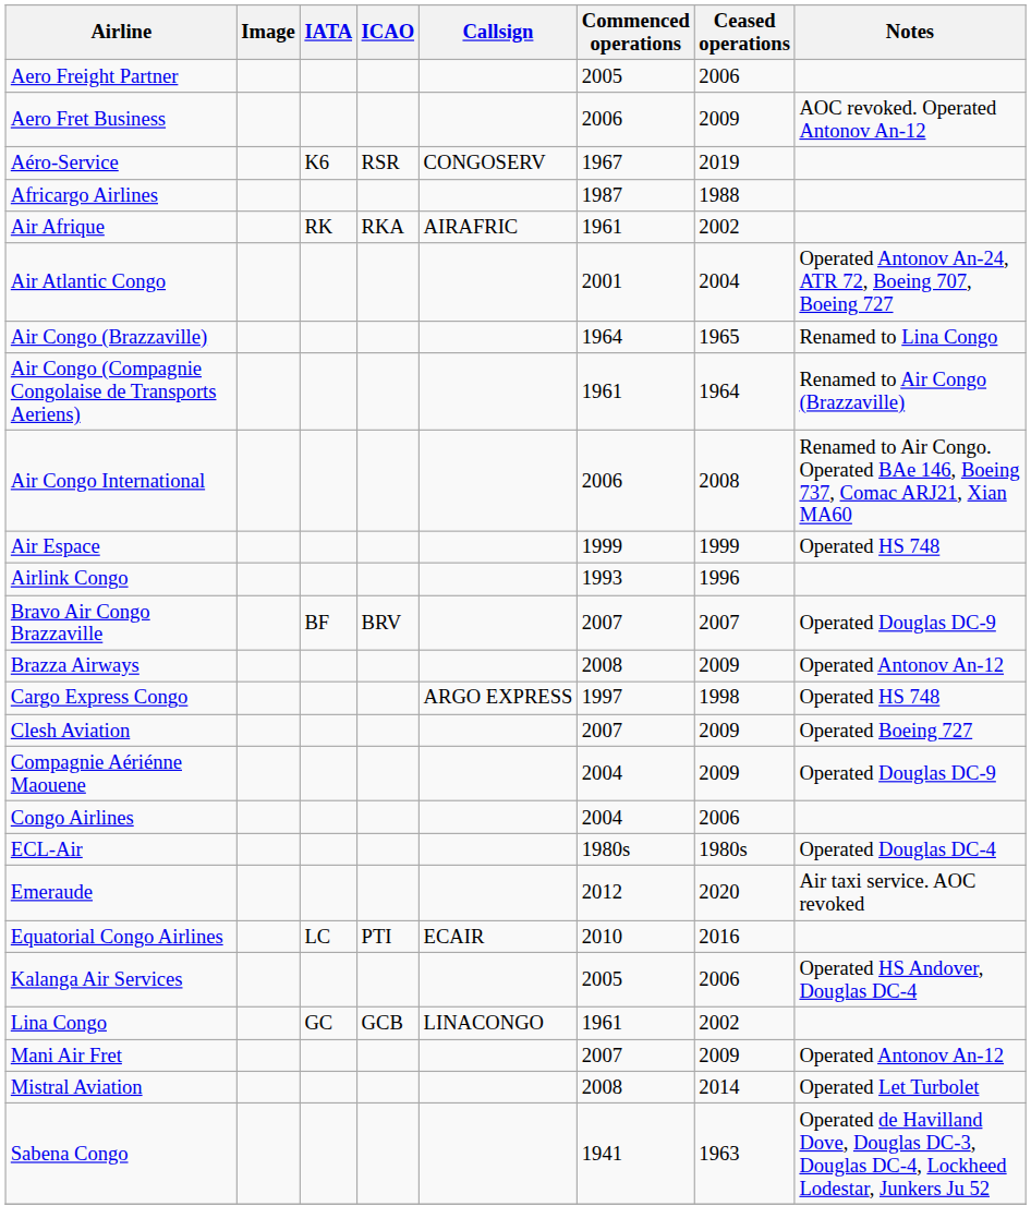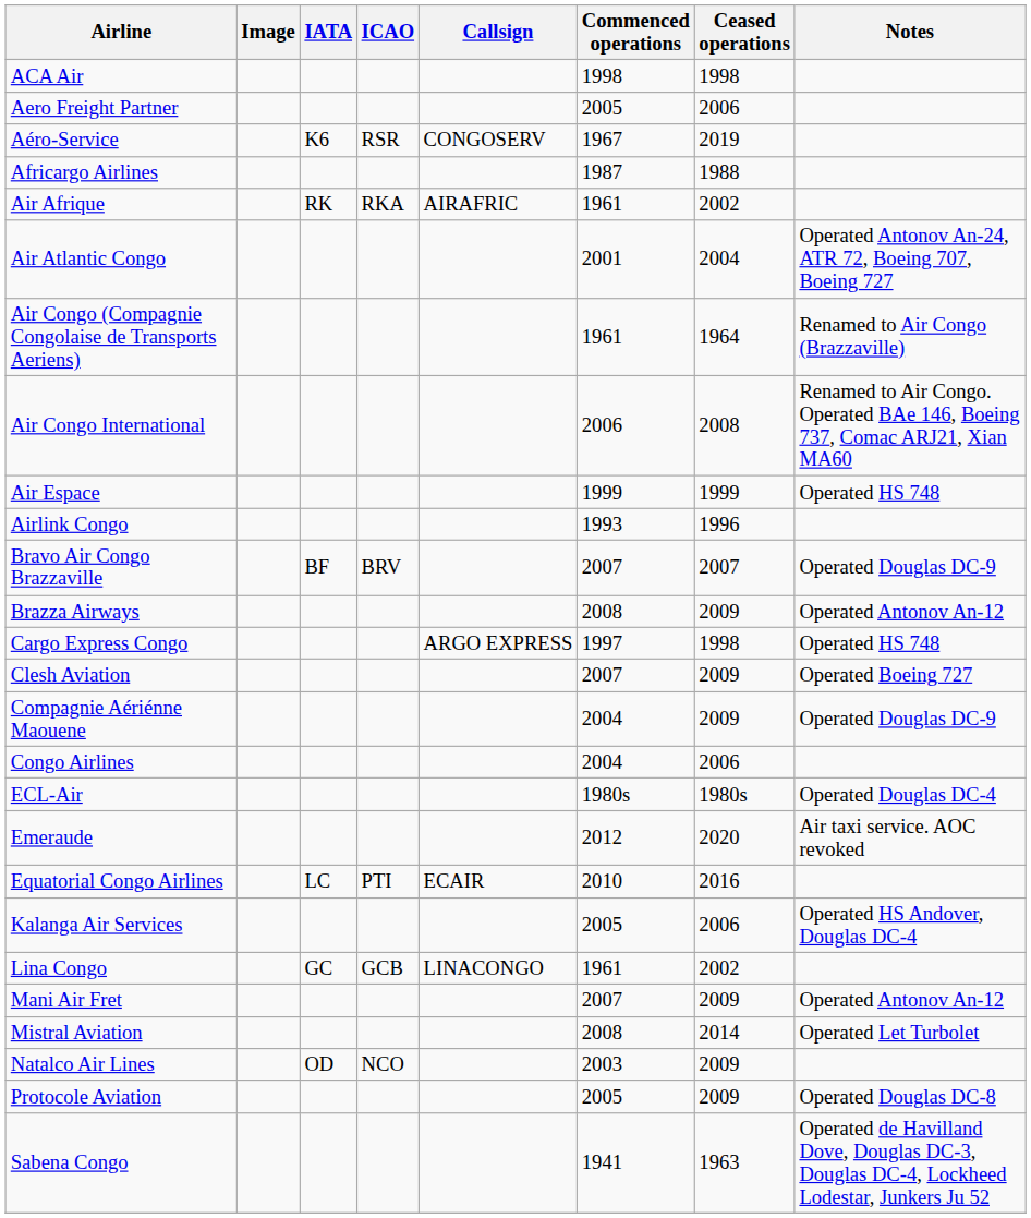 <table class="wikitable sortable" style="border-collapse:collapse; margin:auto;" border="1" cellpadding="3">
 <tr valign="middle">
 <th style="width:175px;">Airline</th>
 <th>Image</th>
 <th><a href='#'>IATA</a></th>
 <th><a href='#'>ICAO</a></th>
 <th><a href='#'>Callsign</a></th>
 <th>Commenced<br>operations</th>
 <th>Ceased<br>operations</th>
 <th style="width:175px;">Notes</th>
 </tr>
 <tr>
+<td><a href='#'>ACA Air</a></td>
+<td></td>
+<td></td>
+<td></td>
+<td></td>
+<td>1998</td>
+<td>1998</td>
+<td></td>
+</tr>
+<tr>
 <td><a href='#'>Aero Freight Partner</a></td>
 <td></td>
 <td></td>
 <td></td>
 <td></td>
 <td>2005</td>
 <td>2006</td>
 <td></td>
-</tr>
-<tr>
-<td><a href='#'>Aero Fret Business</a></td>
-<td></td>
-<td></td>
-<td></td>
-<td></td>
-<td>2006</td>
-<td>2009</td>
-<td>AOC revoked. Operated <a href='#'>Antonov An-12</a></td>
 </tr>
 <tr>
 <td><a href='#'>Aéro-Service</a></td>
 <td></td>
 <td>K6</td>
 <td>RSR</td>
 <td>CONGOSERV</td>
 <td>1967</td>
 <td>2019</td>
 <td></td>
 </tr>
 <tr>
 <td><a href='#'>Africargo Airlines</a></td>
 <td></td>
 <td></td>
 <td></td>
 <td></td>
 <td>1987</td>
 <td>1988</td>
 <td></td>
 </tr>
 <tr>
 <td><a href='#'>Air Afrique</a></td>
 <td></td>
 <td>RK</td>
 <td>RKA</td>
 <td>AIRAFRIC</td>
 <td>1961</td>
 <td>2002</td>
 <td></td>
 </tr>
 <tr>
 <td><a href='#'>Air Atlantic Congo</a></td>
 <td></td>
 <td></td>
 <td></td>
 <td></td>
 <td>2001</td>
 <td>2004</td>
 <td>Operated <a href='#'>Antonov An-24</a>, <a href='#'>ATR 72</a>, <a href='#'>Boeing 707</a>, <a href='#'>Boeing 727</a></td>
-</tr>
-<tr>
-<td><a href='#'>Air Congo (Brazzaville)</a></td>
-<td></td>
-<td></td>
-<td></td>
-<td></td>
-<td>1964</td>
-<td>1965</td>
-<td>Renamed to <a href='#'>Lina Congo</a></td>
 </tr>
 <tr>
 <td><a href='#'>Air Congo (Compagnie Congolaise de Transports Aeriens)</a></td>
 <td></td>
 <td></td>
 <td></td>
 <td></td>
 <td>1961</td>
 <td>1964</td>
 <td>Renamed to <a href='#'>Air Congo (Brazzaville)</a></td>
 </tr>
 <tr>
 <td><a href='#'>Air Congo International</a></td>
 <td></td>
 <td></td>
 <td></td>
 <td></td>
 <td>2006</td>
 <td>2008</td>
 <td>Renamed to Air Congo. Operated <a href='#'>BAe 146</a>, <a href='#'>Boeing 737</a>, <a href='#'>Comac ARJ21</a>, <a href='#'>Xian MA60</a></td>
 </tr>
 <tr>
 <td><a href='#'>Air Espace</a></td>
 <td></td>
 <td></td>
 <td></td>
 <td></td>
 <td>1999</td>
 <td>1999</td>
 <td>Operated <a href='#'>HS 748</a></td>
 </tr>
 <tr>
 <td><a href='#'>Airlink Congo</a></td>
 <td></td>
 <td></td>
 <td></td>
 <td></td>
 <td>1993</td>
 <td>1996</td>
 <td></td>
 </tr>
 <tr>
 <td><a href='#'>Bravo Air Congo Brazzaville</a></td>
 <td></td>
 <td>BF</td>
 <td>BRV</td>
 <td></td>
 <td>2007</td>
 <td>2007</td>
 <td>Operated <a href='#'>Douglas DC-9</a></td>
 </tr>
 <tr>
 <td><a href='#'>Brazza Airways</a></td>
 <td></td>
 <td></td>
 <td></td>
 <td></td>
 <td>2008</td>
 <td>2009</td>
 <td>Operated <a href='#'>Antonov An-12</a></td>
 </tr>
 <tr>
 <td><a href='#'>Cargo Express Congo</a></td>
 <td></td>
 <td></td>
 <td></td>
 <td>ARGO EXPRESS</td>
 <td>1997</td>
 <td>1998</td>
 <td>Operated <a href='#'>HS 748</a></td>
 </tr>
 <tr>
 <td><a href='#'>Clesh Aviation</a></td>
 <td></td>
 <td></td>
 <td></td>
 <td></td>
 <td>2007</td>
 <td>2009</td>
 <td>Operated <a href='#'>Boeing 727</a></td>
 </tr>
 <tr>
 <td><a href='#'>Compagnie Aériénne Maouene</a></td>
 <td></td>
 <td></td>
 <td></td>
 <td></td>
 <td>2004</td>
 <td>2009</td>
 <td>Operated <a href='#'>Douglas DC-9</a></td>
 </tr>
 <tr>
 <td><a href='#'>Congo Airlines</a></td>
 <td></td>
 <td></td>
 <td></td>
 <td></td>
 <td>2004</td>
 <td>2006</td>
 <td></td>
 </tr>
 <tr>
 <td><a href='#'>ECL-Air</a></td>
 <td></td>
 <td></td>
 <td></td>
 <td></td>
 <td>1980s</td>
 <td>1980s</td>
 <td>Operated <a href='#'>Douglas DC-4</a></td>
 </tr>
 <tr>
 <td><a href='#'>Emeraude</a></td>
 <td></td>
 <td></td>
 <td></td>
 <td></td>
 <td>2012</td>
 <td>2020</td>
 <td>Air taxi service. AOC revoked</td>
 </tr>
 <tr>
 <td><a href='#'>Equatorial Congo Airlines</a></td>
 <td></td>
 <td>LC</td>
 <td>PTI</td>
 <td>ECAIR</td>
 <td>2010</td>
 <td>2016</td>
 <td></td>
 </tr>
 <tr>
 <td><a href='#'>Kalanga Air Services</a></td>
 <td></td>
 <td></td>
 <td></td>
 <td></td>
 <td>2005</td>
 <td>2006</td>
 <td>Operated <a href='#'>HS Andover</a>, <a href='#'>Douglas DC-4</a></td>
 </tr>
 <tr>
 <td><a href='#'>Lina Congo</a></td>
 <td></td>
 <td>GC</td>
 <td>GCB</td>
 <td>LINACONGO</td>
 <td>1961</td>
 <td>2002</td>
 <td></td>
 </tr>
 <tr>
 <td><a href='#'>Mani Air Fret</a></td>
 <td></td>
 <td></td>
 <td></td>
 <td></td>
 <td>2007</td>
 <td>2009</td>
 <td>Operated <a href='#'>Antonov An-12</a></td>
 </tr>
 <tr>
 <td><a href='#'>Mistral Aviation</a></td>
 <td></td>
 <td></td>
 <td></td>
 <td></td>
 <td>2008</td>
 <td>2014</td>
 <td>Operated <a href='#'>Let Turbolet</a></td>
 </tr>
 <tr>
+<td><a href='#'>Natalco Air Lines</a></td>
+<td></td>
+<td>OD</td>
+<td>NCO</td>
+<td></td>
+<td>2003</td>
+<td>2009</td>
+<td></td>
+</tr>
+<tr>
+<td><a href='#'>Protocole Aviation</a></td>
+<td></td>
+<td></td>
+<td></td>
+<td></td>
+<td>2005</td>
+<td>2009</td>
+<td>Operated <a href='#'>Douglas DC-8</a></td>
+</tr>
+<tr>
 <td><a href='#'>Sabena Congo</a></td>
 <td></td>
 <td></td>
 <td></td>
 <td></td>
 <td>1941</td>
 <td>1963</td>
 <td>Operated <a href='#'>de Havilland Dove</a>, <a href='#'>Douglas DC-3</a>, <a href='#'>Douglas DC-4</a>, <a href='#'>Lockheed Lodestar</a>, <a href='#'>Junkers Ju 52</a></td>
 </tr>
 <tr>
 </tr>
 </table>
